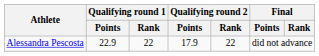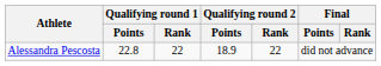 <table class="wikitable" style="font-size:90%">
 <tr>
 <th rowspan="2">Athlete</th>
 <th colspan="2">Qualifying round 1</th>
 <th colspan="2">Qualifying round 2</th>
 <th colspan="2">Final</th>
 </tr>
 <tr>
 <th>Points</th>
 <th>Rank</th>
 <th>Points</th>
 <th>Rank</th>
 <th>Points</th>
 <th>Rank</th>
 </tr>
 <tr>
 <td><a href='#'>Alessandra Pescosta</a></td>
-<td align="center">22.9</td>
+<td align="center">22.8</td>
 <td align="center">22</td>
-<td align="center">17.9</td>
+<td align="center">18.9</td>
 <td align="center">22</td>
 <td colspan="2">did not advance</td>
 </tr>
 </table>
